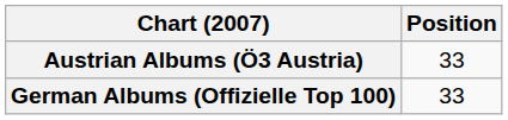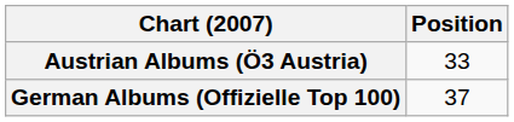 <table class="wikitable sortable plainrowheaders" style="text-align:center">
 <tr>
 <th scope="col">Chart (2007)</th>
 <th scope="col">Position</th>
 </tr>
 <tr>
 <th scope="row">Austrian Albums (Ö3 Austria)</th>
 <td>33</td>
 </tr>
 <tr>
 <th scope="row">German Albums (Offizielle Top 100)</th>
-<td>33</td>
+<td>37</td>
 </tr>
 </table>
